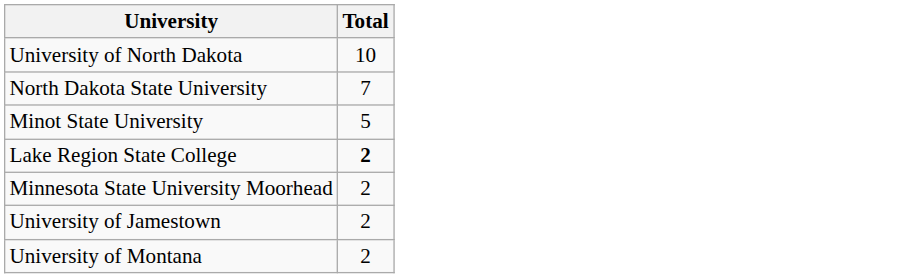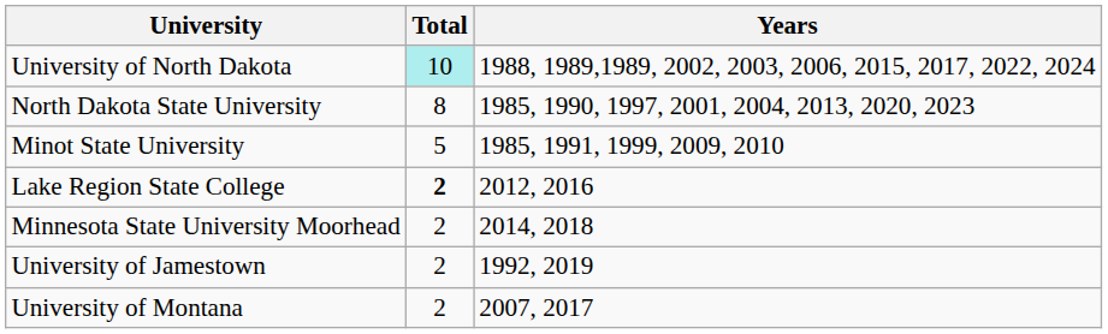 <table class="wikitable sortable">
 <tr>
 <th>University</th>
 <th>Total</th>
+<th>Years</th>
 </tr>
 <tr>
 <td>University of North Dakota</td>
-<td align="center">10</td>
+<td align="center" style="background: paleturquoise;">10</td>
+<td>1988, 1989,1989, 2002, 2003, 2006, 2015, 2017, 2022, 2024</td>
 </tr>
 <tr>
 <td>North Dakota State University</td>
-<td align="center">7</td>
+<td align="center">8</td>
+<td>1985, 1990, 1997, 2001, 2004, 2013, 2020, 2023</td>
 </tr>
 <tr>
 <td>Minot State University</td>
 <td align="center">5</td>
+<td>1985, 1991, 1999, 2009, 2010</td>
 </tr>
 <tr>
 <td>Lake Region State College</td>
 <td align="center"><strong>2</strong></td>
+<td>2012, 2016</td>
 </tr>
 <tr>
 <td>Minnesota State University Moorhead</td>
 <td align="center">2</td>
+<td>2014, 2018</td>
 </tr>
 <tr>
 <td>University of Jamestown</td>
 <td align="center">2</td>
+<td>1992, 2019</td>
 </tr>
 <tr>
 <td>University of Montana</td>
 <td align="center">2</td>
+<td>2007, 2017</td>
 </tr>
 </table>
